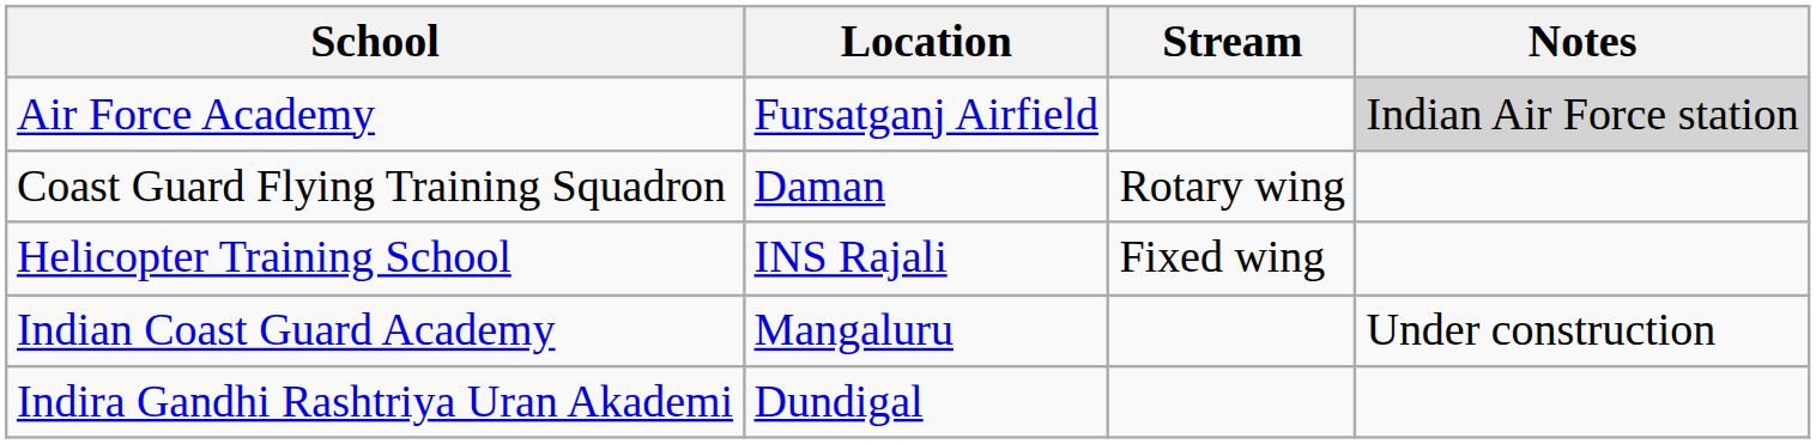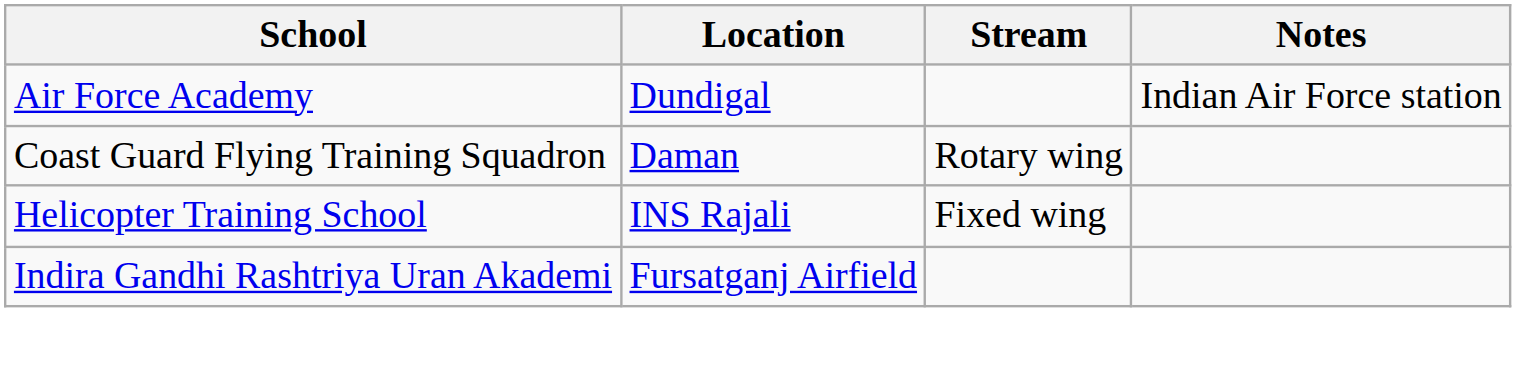 <table class="wikitable">
 <tr>
 <th>School</th>
 <th>Location</th>
 <th>Stream</th>
 <th>Notes</th>
 </tr>
 <tr>
 <td><a href='#'>Air Force Academy</a></td>
-<td><a href='#'>Fursatganj Airfield</a></td>
+<td><a href='#'>Dundigal</a></td>
 <td></td>
-<td style="background: lightgrey;">Indian Air Force station</td>
+<td>Indian Air Force station</td>
 </tr>
 <tr>
 <td>Coast Guard Flying Training Squadron</td>
 <td><a href='#'>Daman</a></td>
 <td>Rotary wing</td>
 <td></td>
 </tr>
 <tr>
 <td><a href='#'>Helicopter Training School</a></td>
 <td><a href='#'>INS Rajali</a></td>
 <td>Fixed wing</td>
 <td></td>
 </tr>
 <tr>
-<td><a href='#'>Indian Coast Guard Academy</a></td>
-<td><a href='#'>Mangaluru</a></td>
-<td></td>
-<td>Under construction</td>
-</tr>
-<tr>
 <td><a href='#'>Indira Gandhi Rashtriya Uran Akademi</a></td>
-<td><a href='#'>Dundigal</a></td>
+<td><a href='#'>Fursatganj Airfield</a></td>
 <td></td>
 <td></td>
 </tr>
 </table>
